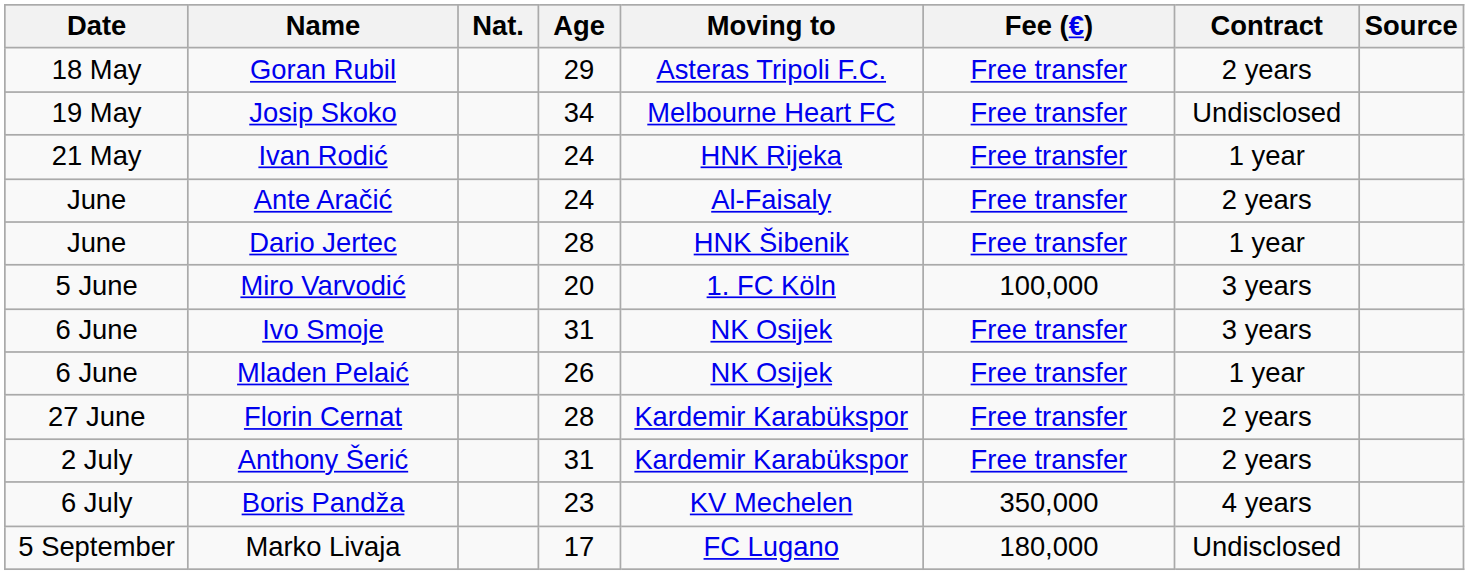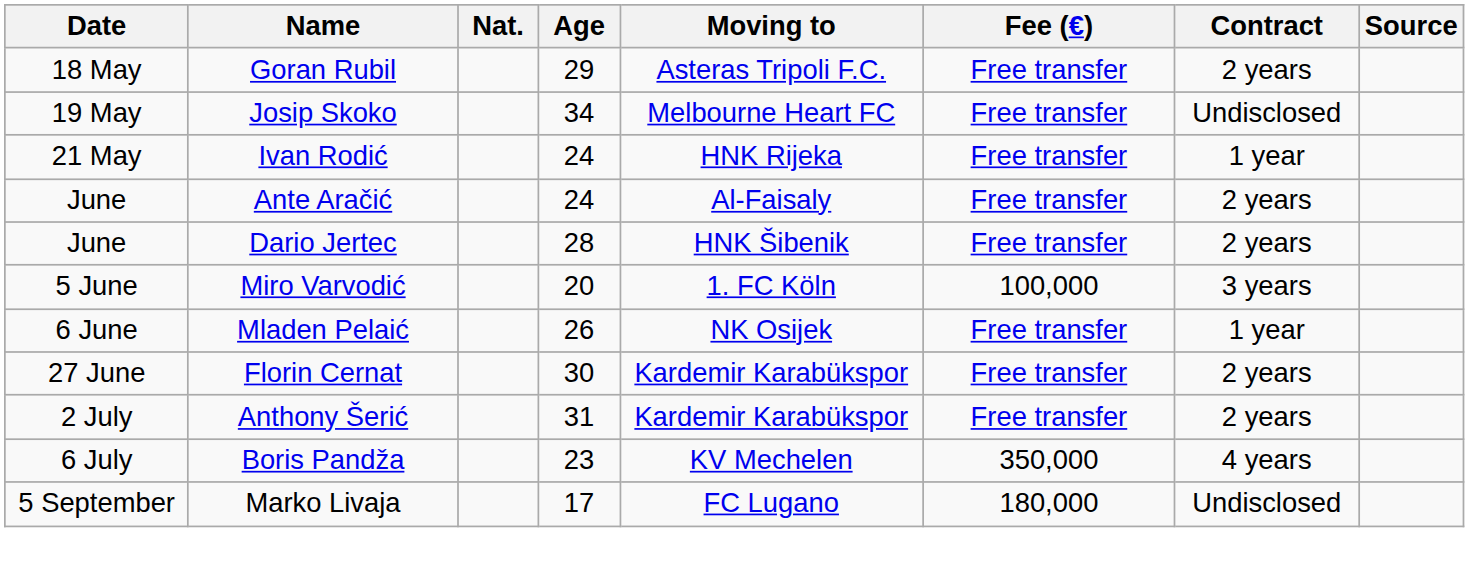 <table class="wikitable">
 <tr>
 <th style="width:100px;">Date</th>
 <th style="width:150px;">Name</th>
 <th style="width:40px;">Nat.</th>
 <th style="width:40px;">Age</th>
 <th style="width:170px;">Moving to</th>
 <th style="width:140px;">Fee (<a href='#'>€</a>)</th>
 <th style="width:100px;">Contract</th>
 <th width="50">Source</th>
 </tr>
 <tr>
 <td style="text-align:center;">18 May</td>
 <td style="text-align:center;"><a href='#'>Goran Rubil</a></td>
 <td style="text-align:center;"></td>
 <td style="text-align:center;">29</td>
 <td style="text-align:center;"><a href='#'>Asteras Tripoli F.C.</a></td>
 <td style="text-align:center;"><a href='#'>Free transfer</a></td>
 <td style="text-align:center;">2 years</td>
 <td style="text-align:center;"></td>
 </tr>
 <tr>
 <td style="text-align:center;">19 May</td>
 <td style="text-align:center;"><a href='#'>Josip Skoko</a></td>
 <td style="text-align:center;"></td>
 <td style="text-align:center;">34</td>
 <td style="text-align:center;"><a href='#'>Melbourne Heart FC</a></td>
 <td style="text-align:center;"><a href='#'>Free transfer</a></td>
 <td style="text-align:center;">Undisclosed</td>
 <td style="text-align:center;"></td>
 </tr>
 <tr>
 <td style="text-align:center;">21 May</td>
 <td style="text-align:center;"><a href='#'>Ivan Rodić</a></td>
 <td style="text-align:center;"></td>
 <td style="text-align:center;">24</td>
 <td style="text-align:center;"><a href='#'>HNK Rijeka</a></td>
 <td style="text-align:center;"><a href='#'>Free transfer</a></td>
 <td style="text-align:center;">1 year</td>
 <td style="text-align:center;"></td>
 </tr>
 <tr>
 <td style="text-align:center;">June</td>
 <td style="text-align:center;"><a href='#'>Ante Aračić</a></td>
 <td style="text-align:center;"></td>
 <td style="text-align:center;">24</td>
 <td style="text-align:center;"><a href='#'>Al-Faisaly</a></td>
 <td style="text-align:center;"><a href='#'>Free transfer</a></td>
 <td style="text-align:center;">2 years</td>
 <td style="text-align:center;"></td>
 </tr>
 <tr>
 <td style="text-align:center;">June</td>
 <td style="text-align:center;"><a href='#'>Dario Jertec</a></td>
 <td style="text-align:center;"></td>
 <td style="text-align:center;">28</td>
 <td style="text-align:center;"><a href='#'>HNK Šibenik</a></td>
 <td style="text-align:center;"><a href='#'>Free transfer</a></td>
-<td style="text-align:center;">1 year</td>
+<td style="text-align:center;">2 years</td>
 <td style="text-align:center;"></td>
 </tr>
 <tr>
 <td style="text-align:center;">5 June</td>
 <td style="text-align:center;"><a href='#'>Miro Varvodić</a></td>
 <td style="text-align:center;"></td>
 <td style="text-align:center;">20</td>
 <td style="text-align:center;"><a href='#'>1. FC Köln</a></td>
 <td style="text-align:center;">100,000</td>
-<td style="text-align:center;">3 years</td>
-<td style="text-align:center;"></td>
-</tr>
-<tr>
-<td style="text-align:center;">6 June</td>
-<td style="text-align:center;"><a href='#'>Ivo Smoje</a></td>
-<td style="text-align:center;"></td>
-<td style="text-align:center;">31</td>
-<td style="text-align:center;"><a href='#'>NK Osijek</a></td>
-<td style="text-align:center;"><a href='#'>Free transfer</a></td>
 <td style="text-align:center;">3 years</td>
 <td style="text-align:center;"></td>
 </tr>
 <tr>
 <td style="text-align:center;">6 June</td>
 <td style="text-align:center;"><a href='#'>Mladen Pelaić</a></td>
 <td style="text-align:center;"></td>
 <td style="text-align:center;">26</td>
 <td style="text-align:center;"><a href='#'>NK Osijek</a></td>
 <td style="text-align:center;"><a href='#'>Free transfer</a></td>
 <td style="text-align:center;">1 year</td>
 <td style="text-align:center;"></td>
 </tr>
 <tr>
 <td style="text-align:center;">27 June</td>
 <td style="text-align:center;"><a href='#'>Florin Cernat</a></td>
 <td style="text-align:center;"></td>
-<td style="text-align:center;">28</td>
+<td style="text-align:center;">30</td>
 <td style="text-align:center;"><a href='#'>Kardemir Karabükspor</a></td>
 <td style="text-align:center;"><a href='#'>Free transfer</a></td>
 <td style="text-align:center;">2 years</td>
 <td style="text-align:center;"></td>
 </tr>
 <tr>
 <td style="text-align:center;">2 July</td>
 <td style="text-align:center;"><a href='#'>Anthony Šerić</a></td>
 <td style="text-align:center;"></td>
 <td style="text-align:center;">31</td>
 <td style="text-align:center;"><a href='#'>Kardemir Karabükspor</a></td>
 <td style="text-align:center;"><a href='#'>Free transfer</a></td>
 <td style="text-align:center;">2 years</td>
 <td style="text-align:center;"></td>
 </tr>
 <tr>
 <td style="text-align:center;">6 July</td>
 <td style="text-align:center;"><a href='#'>Boris Pandža</a></td>
 <td style="text-align:center;"></td>
 <td style="text-align:center;">23</td>
 <td style="text-align:center;"><a href='#'>KV Mechelen</a></td>
 <td style="text-align:center;">350,000</td>
 <td style="text-align:center;">4 years</td>
 <td style="text-align:center;"></td>
 </tr>
 <tr>
 <td style="text-align:center;">5 September</td>
 <td style="text-align:center;">Marko Livaja</td>
 <td style="text-align:center;"></td>
 <td style="text-align:center;">17</td>
 <td style="text-align:center;"><a href='#'>FC Lugano</a></td>
 <td style="text-align:center;">180,000</td>
 <td style="text-align:center;">Undisclosed</td>
 <td style="text-align:center;"></td>
 </tr>
 </table>
